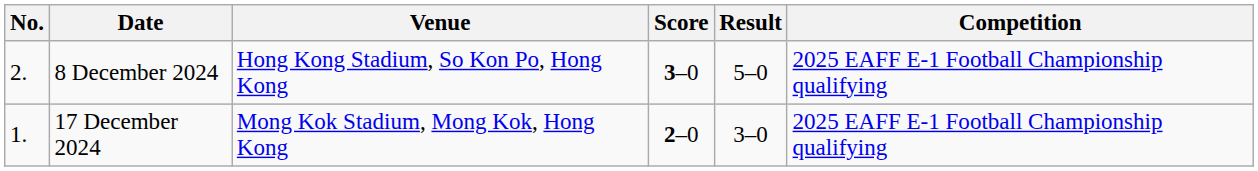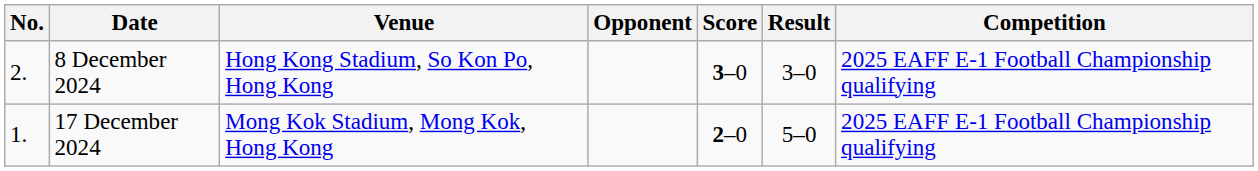 <table class="wikitable">
 <tr>
 <th>No.</th>
 <th>Date</th>
 <th>Venue</th>
+<th>Opponent</th>
 <th>Score</th>
 <th>Result</th>
 <th>Competition</th>
 </tr>
 <tr>
 <td>2.</td>
 <td>8 December 2024</td>
 <td><a href='#'>Hong Kong Stadium</a>, <a href='#'>So Kon Po</a>, <a href='#'>Hong Kong</a></td>
+<td></td>
 <td align="center"><strong>3</strong>–0</td>
-<td align="center">5–0</td>
+<td align="center">3–0</td>
 <td><a href='#'>2025 EAFF E-1 Football Championship qualifying</a></td>
 </tr>
 <tr>
 <td>1.</td>
 <td>17 December 2024</td>
 <td><a href='#'>Mong Kok Stadium</a>, <a href='#'>Mong Kok</a>, <a href='#'>Hong Kong</a></td>
+<td></td>
 <td align="center"><strong>2</strong>–0</td>
-<td align="center">3–0</td>
+<td align="center">5–0</td>
 <td><a href='#'>2025 EAFF E-1 Football Championship qualifying</a></td>
 </tr>
 </table>
